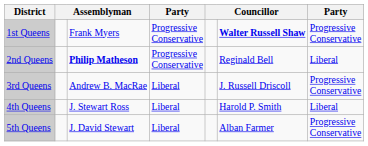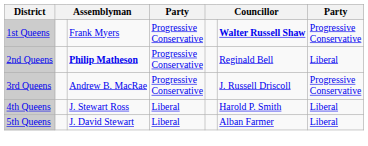 <table class="wikitable">
 <tr>
 <th>District</th>
 <th colspan="2">Assemblyman</th>
 <th>Party</th>
 <th colspan="2">Councillor</th>
 <th>Party</th>
 </tr>
 <tr>
 <td bgcolor="CCCCCC"><a href='#'>1st Queens</a></td>
 <td>   </td>
 <td><a href='#'>Frank Myers</a></td>
 <td><a href='#'>Progressive <br> Conservative</a></td>
 <td>   </td>
 <td><strong><a href='#'>Walter Russell Shaw</a></strong></td>
 <td><a href='#'>Progressive <br> Conservative</a></td>
 </tr>
 <tr>
 <td bgcolor="CCCCCC"><a href='#'>2nd Queens</a></td>
 <td>   </td>
 <td><strong><a href='#'>Philip Matheson</a></strong></td>
 <td><a href='#'>Progressive <br> Conservative</a></td>
 <td>   </td>
 <td><a href='#'>Reginald Bell</a></td>
 <td><a href='#'>Liberal</a></td>
 </tr>
 <tr>
 <td bgcolor="CCCCCC"><a href='#'>3rd Queens</a></td>
 <td>   </td>
 <td><a href='#'>Andrew B. MacRae</a></td>
-<td><a href='#'>Liberal</a></td>
+<td><a href='#'>Progressive <br> Conservative</a></td>
 <td>   </td>
 <td><a href='#'>J. Russell Driscoll</a></td>
 <td><a href='#'>Progressive <br> Conservative</a></td>
 </tr>
 <tr>
 <td bgcolor="CCCCCC"><a href='#'>4th Queens</a></td>
 <td>   </td>
 <td><a href='#'>J. Stewart Ross</a></td>
 <td><a href='#'>Liberal</a></td>
 <td>   </td>
 <td><a href='#'>Harold P. Smith</a></td>
 <td><a href='#'>Liberal</a></td>
 </tr>
 <tr>
 <td bgcolor="CCCCCC"><a href='#'>5th Queens</a></td>
 <td>   </td>
 <td><a href='#'>J. David Stewart</a></td>
 <td><a href='#'>Liberal</a></td>
 <td>   </td>
 <td><a href='#'>Alban Farmer</a></td>
-<td><a href='#'>Progressive <br> Conservative</a></td>
+<td><a href='#'>Liberal</a></td>
 </tr>
 </table>
